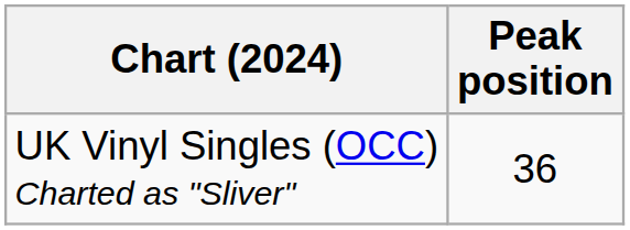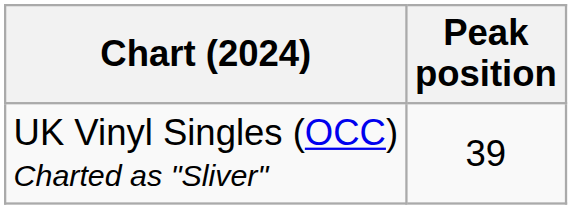 <table class="wikitable sortable">
 <tr>
 <th>Chart (2024)</th>
 <th>Peak<br>position</th>
 </tr>
 <tr>
 <td>UK Vinyl Singles (<a href='#'>OCC</a>)<br><small><em>Charted as "Sliver"</em></small></td>
-<td style="text-align:center;">36</td>
+<td style="text-align:center;">39</td>
 </tr>
 </table>
